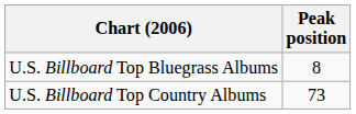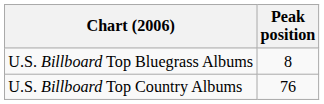 <table class="wikitable">
 <tr>
 <th>Chart (2006)</th>
 <th>Peak<br>position</th>
 </tr>
 <tr>
 <td>U.S. <em>Billboard</em> Top Bluegrass Albums</td>
 <td align="center">8</td>
 </tr>
 <tr>
 <td>U.S. <em>Billboard</em> Top Country Albums</td>
-<td align="center">73</td>
+<td align="center">76</td>
 </tr>
 </table>
